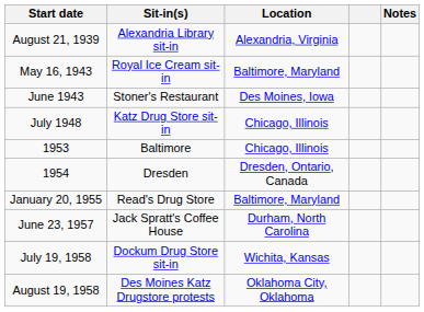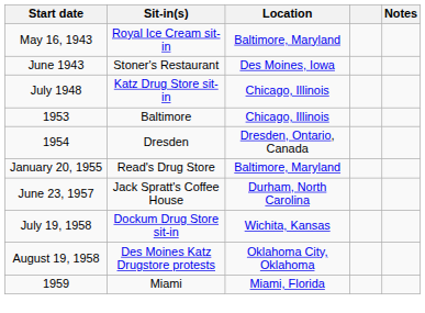 <table class="wikitable plainrowheaders" style="text-align:center;">
 <tr>
 <th style="width:130px;" scope="col">Start date</th>
 <th style="width:150px;" scope="col">Sit-in(s)</th>
 <th style="width:160px;" scope="col">Location</th>
 <th style="width:35px;" scope="col"></th>
 <th style="width:35px;" scope="col">Notes</th>
-</tr>
-<tr>
-<td rowspan="1">August 21, 1939</td>
-<td rowspan="1"><a href='#'>Alexandria Library sit-in</a></td>
-<td rowspan="1"><a href='#'>Alexandria, Virginia</a></td>
-<td rowspan="1"></td>
-<td rowspan="1"></td>
 </tr>
 <tr>
 <td rowspan="1">May 16, 1943</td>
 <td rowspan="1"><a href='#'>Royal Ice Cream sit-in</a></td>
 <td rowspan="1"><a href='#'>Baltimore, Maryland</a></td>
 <td rowspan="1"></td>
 <td rowspan="1"></td>
 </tr>
 <tr>
 <td>June 1943</td>
 <td>Stoner's Restaurant</td>
 <td rowspan="1"><a href='#'>Des Moines, Iowa</a></td>
 <td rowspan="1"></td>
 <td rowspan="1"></td>
 </tr>
 <tr>
 <td rowspan="1">July 1948</td>
 <td rowspan="1"><a href='#'>Katz Drug Store sit-in</a></td>
 <td><a href='#'>Chicago, Illinois</a></td>
 <td rowspan="1"></td>
 </tr>
 <tr>
 <td rowspan="1">1953</td>
 <td rowspan="1">Baltimore</td>
 <td rowspan="1"><a href='#'>Chicago, Illinois</a></td>
 <td rowspan="1"></td>
 <td rowspan="1"></td>
 </tr>
 <tr>
 <td>1954</td>
 <td>Dresden</td>
 <td><a href='#'>Dresden, Ontario</a>, Canada</td>
 <td></td>
 <td></td>
 </tr>
 <tr>
 <td rowspan="1">January 20, 1955</td>
 <td rowspan="1">Read's Drug Store</td>
 <td rowspan="1"><a href='#'>Baltimore, Maryland</a></td>
 <td rowspan="1"></td>
 <td rowspan="1"></td>
 </tr>
 <tr>
 <td rowspan="1">June 23, 1957</td>
 <td rowspan="1">Jack Spratt's Coffee House</td>
 <td rowspan="1"><a href='#'>Durham, North Carolina</a></td>
 <td rowspan="1"></td>
 <td rowspan="1"></td>
 </tr>
 <tr>
 <td rowspan="1">July 19, 1958</td>
 <td rowspan="1"><a href='#'>Dockum Drug Store sit-in</a></td>
 <td rowspan="1"><a href='#'>Wichita, Kansas</a></td>
 <td rowspan="1"></td>
 <td rowspan="1"></td>
 </tr>
 <tr>
 <td rowspan="1">August 19, 1958</td>
 <td rowspan="1"><a href='#'>Des Moines Katz Drugstore protests</a></td>
 <td rowspan="1"><a href='#'>Oklahoma City, Oklahoma</a></td>
 <td rowspan="1"></td>
 <td rowspan="1"></td>
 </tr>
+<tr>
+<td rowspan="1">1959</td>
+<td rowspan="1">Miami</td>
+<td rowspan="1"><a href='#'>Miami, Florida</a></td>
+<td rowspan="1"></td>
+<td rowspan="1"></td>
+</tr>
 </table>
